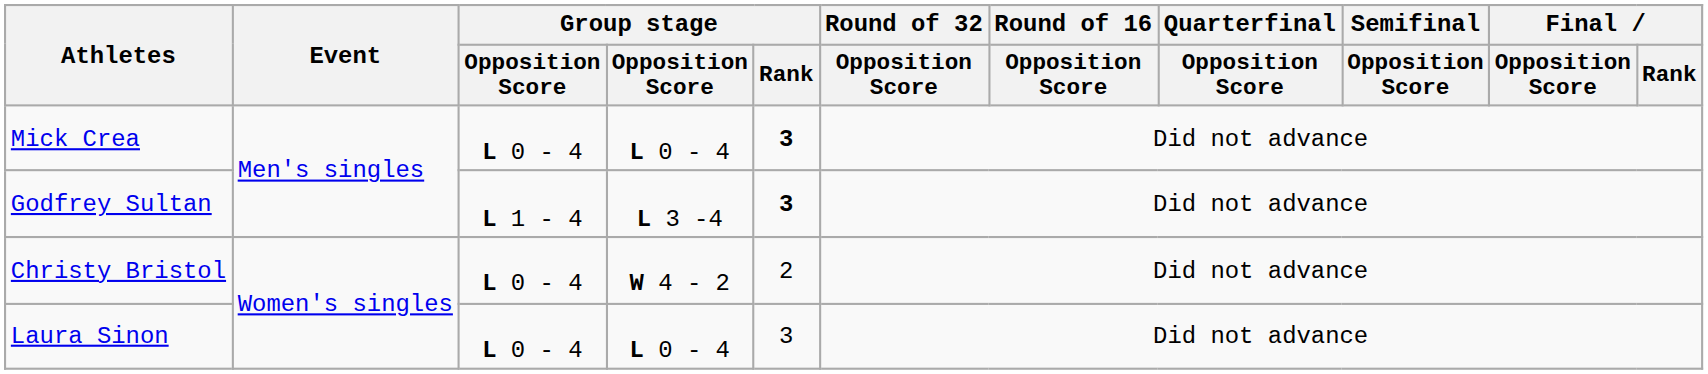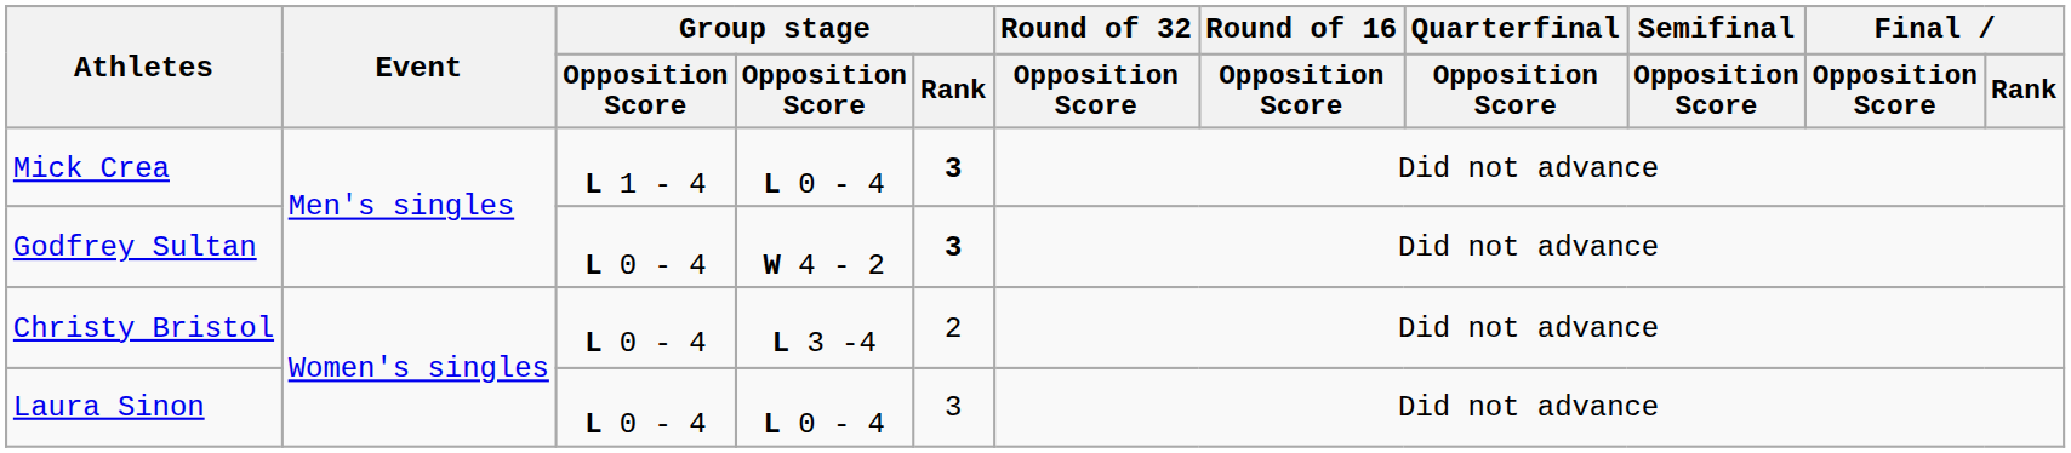 <table class=wikitable style=font-size:88%;text-align:center>
 <tr>
 <th rowspan=2>Athletes</th>
 <th rowspan=2>Event</th>
 <th colspan=3>Group stage</th>
 <th>Round of 32</th>
 <th>Round of 16</th>
 <th>Quarterfinal</th>
 <th>Semifinal</th>
 <th colspan=2>Final / </th>
 </tr>
 <tr style=font-size:95%>
 <th>Opposition<br>Score</th>
 <th>Opposition<br>Score</th>
 <th>Rank</th>
 <th>Opposition<br>Score</th>
 <th>Opposition<br>Score</th>
 <th>Opposition<br>Score</th>
 <th>Opposition<br>Score</th>
 <th>Opposition<br>Score</th>
 <th>Rank</th>
 </tr>
 <tr>
 <td align=left><a href='#'>Mick Crea</a></td>
 <td align=left rowspan=2><a href='#'>Men's singles</a></td>
-<td><br><strong>L</strong> 0 - 4</td>
+<td><br><strong>L</strong> 1 - 4</td>
 <td><br><strong>L</strong> 0 - 4</td>
 <td><strong>3</strong></td>
 <td colspan=6>Did not advance</td>
 </tr>
 <tr>
 <td align=left><a href='#'>Godfrey Sultan</a></td>
-<td><br><strong>L</strong> 1 - 4</td>
-<td><br><strong>L</strong> 3 -4</td>
+<td><br><strong>L</strong> 0 - 4</td>
+<td><br><strong>W</strong> 4 - 2</td>
 <td><strong>3</strong></td>
 <td colspan=6>Did not advance</td>
 </tr>
 <tr>
 <td align=left><a href='#'>Christy Bristol</a></td>
 <td align=left rowspan=2><a href='#'>Women's singles</a></td>
 <td><br><strong>L</strong> 0 - 4</td>
-<td><br><strong>W</strong> 4 - 2</td>
+<td><br><strong>L</strong> 3 -4</td>
 <td>2</td>
 <td colspan=6>Did not advance</td>
 </tr>
 <tr>
 <td align=left><a href='#'>Laura Sinon</a></td>
 <td><br><strong>L</strong> 0 - 4</td>
 <td><br><strong>L</strong> 0 - 4</td>
 <td>3</td>
 <td colspan=6>Did not advance</td>
 </tr>
 </table>
